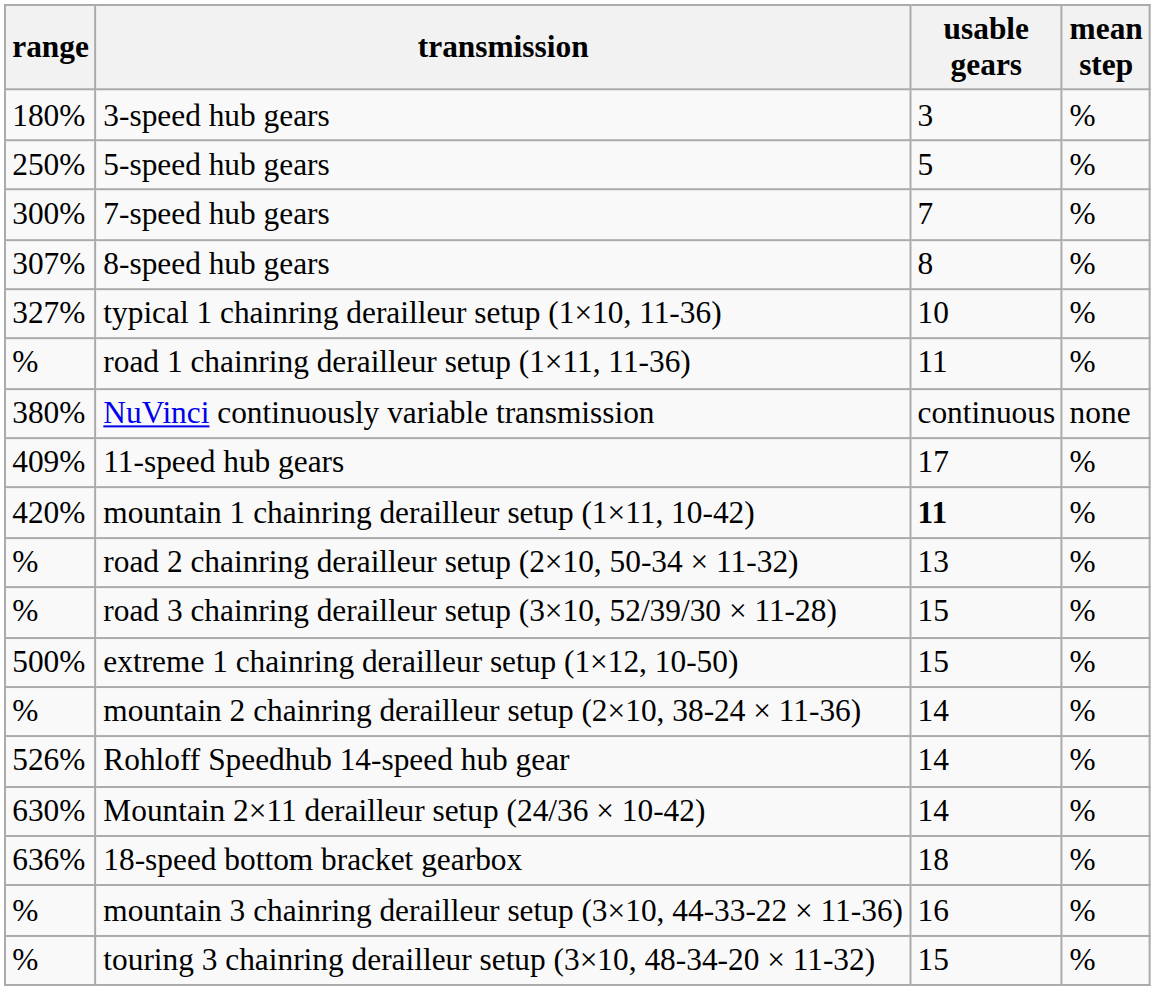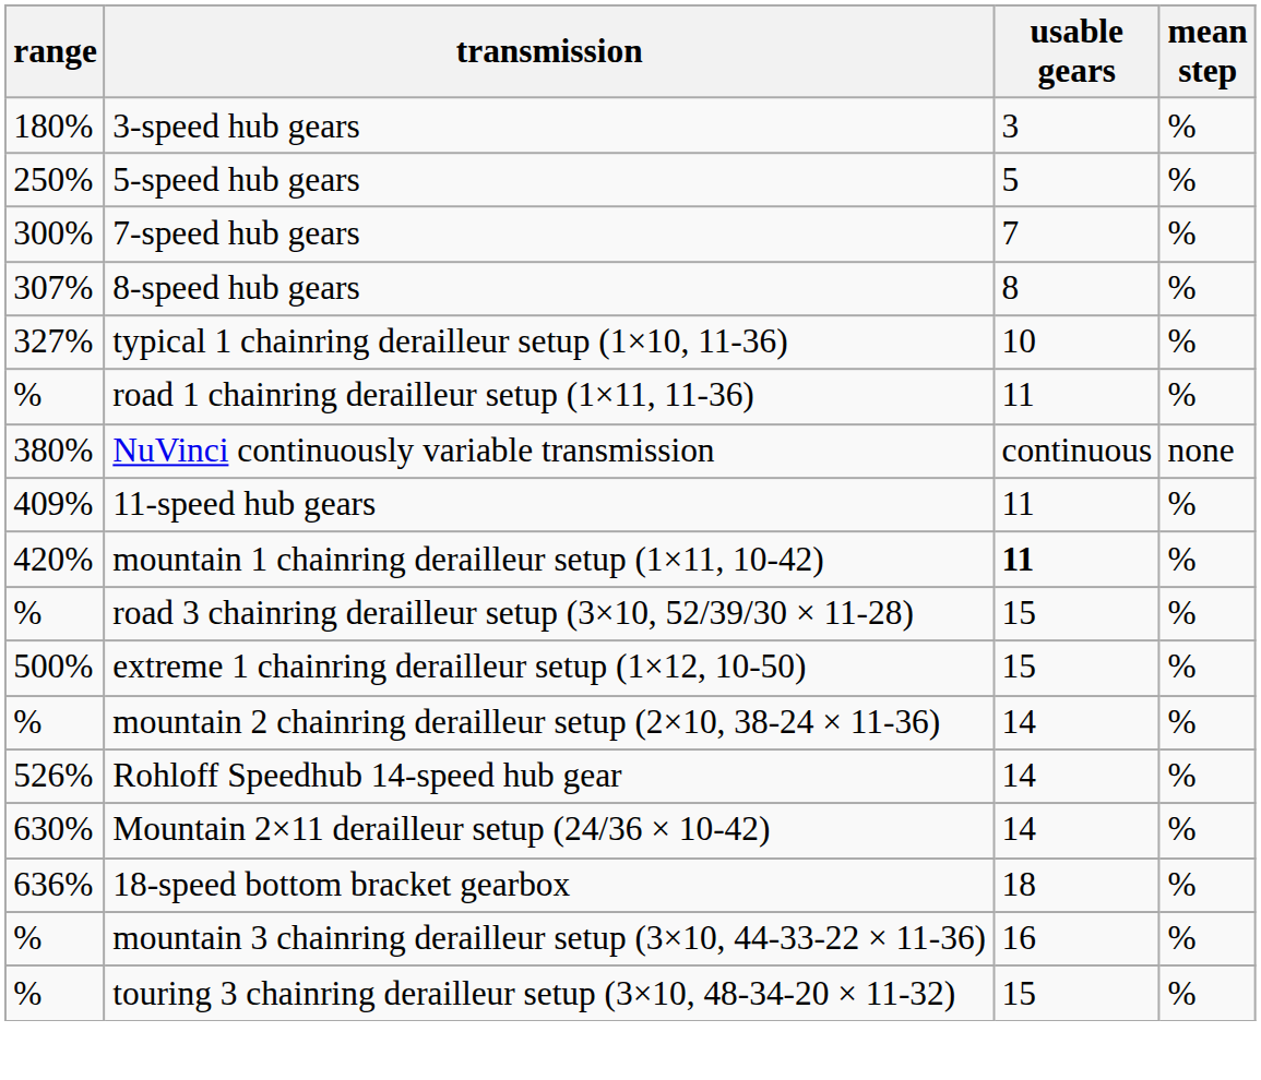 <table class="wikitable sortable">
 <tr>
 <th>range</th>
 <th>transmission</th>
 <th>usable<br>gears</th>
 <th>mean<br>step</th>
 </tr>
 <tr>
 <td>180%</td>
 <td>3-speed hub gears</td>
 <td>3</td>
 <td>%</td>
 </tr>
 <tr>
 <td>250%</td>
 <td>5-speed hub gears</td>
 <td>5</td>
 <td>%</td>
 </tr>
 <tr>
 <td>300%</td>
 <td>7-speed hub gears</td>
 <td>7</td>
 <td>%</td>
 </tr>
 <tr>
 <td>307%</td>
 <td>8-speed hub gears</td>
 <td>8</td>
 <td>%</td>
 </tr>
 <tr>
 <td>327%</td>
 <td>typical 1 chainring derailleur setup (1×10, 11-36)</td>
 <td>10</td>
 <td>%</td>
 </tr>
 <tr>
 <td>%</td>
 <td>road 1 chainring derailleur setup (1×11, 11-36)</td>
 <td>11</td>
 <td>%</td>
 </tr>
 <tr>
 <td>380%</td>
 <td><a href='#'>NuVinci</a> continuously variable transmission</td>
 <td>continuous</td>
 <td>none</td>
 </tr>
 <tr>
 <td>409%</td>
 <td>11-speed hub gears</td>
-<td>17</td>
+<td>11</td>
 <td>%</td>
 </tr>
 <tr>
 <td>420%</td>
 <td>mountain 1 chainring derailleur setup (1×11, 10-42)</td>
 <td><strong>11</strong></td>
-<td>%</td>
-</tr>
-<tr>
-<td>%</td>
-<td>road 2 chainring derailleur setup (2×10, 50-34 × 11-32)</td>
-<td>13 </td>
 <td>%</td>
 </tr>
 <tr>
 <td>%</td>
 <td>road 3 chainring derailleur setup (3×10, 52/39/30 × 11-28)</td>
 <td>15 </td>
 <td>%</td>
 </tr>
 <tr>
 <td>500%</td>
 <td>extreme 1 chainring derailleur setup (1×12, 10-50)</td>
 <td>15</td>
 <td>%</td>
 </tr>
 <tr>
 <td>%</td>
 <td>mountain 2 chainring derailleur setup (2×10, 38-24 × 11-36)</td>
 <td>14 </td>
 <td>%</td>
 </tr>
 <tr>
 <td>526%</td>
 <td>Rohloff Speedhub 14-speed hub gear</td>
 <td>14</td>
 <td>%</td>
 </tr>
 <tr>
 <td>630%</td>
 <td>Mountain 2×11 derailleur setup (24/36 × 10-42)</td>
 <td>14 </td>
 <td>%</td>
 </tr>
 <tr>
 <td>636%</td>
 <td>18-speed bottom bracket gearbox</td>
 <td>18</td>
 <td>%</td>
 </tr>
 <tr>
 <td>%</td>
 <td>mountain 3 chainring derailleur setup (3×10, 44-33-22 × 11-36)</td>
 <td>16 </td>
 <td>%</td>
 </tr>
 <tr>
 <td>%</td>
 <td>touring 3 chainring derailleur setup (3×10, 48-34-20 × 11-32)</td>
 <td>15 </td>
 <td>%</td>
 </tr>
 </table>
